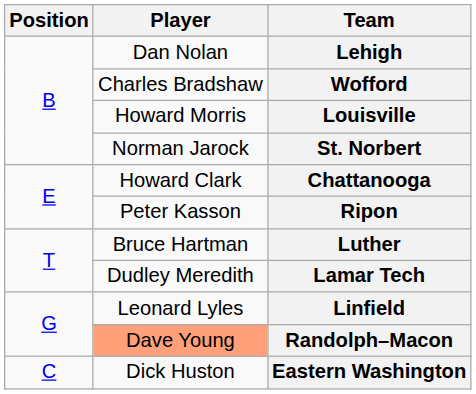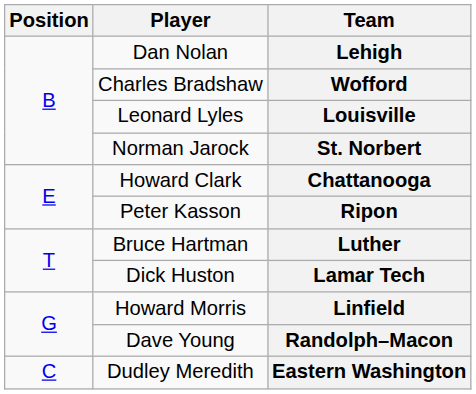 <table class="wikitable">
 <tr>
 <th>Position</th>
 <th>Player</th>
 <th>Team</th>
 </tr>
 <tr style="text-align:center;">
 <td rowspan="4"><a href='#'>B</a></td>
 <td>Dan Nolan</td>
 <th Style = >Lehigh</th>
 </tr>
 <tr style="text-align:center;">
 <td>Charles Bradshaw</td>
 <th Style = >Wofford</th>
 </tr>
 <tr style="text-align:center;">
-<td>Howard Morris</td>
+<td>Leonard Lyles</td>
 <th Style = >Louisville</th>
 </tr>
 <tr style="text-align:center;">
 <td>Norman Jarock</td>
 <th Style = >St. Norbert</th>
 </tr>
 <tr style="text-align:center;">
 <td rowspan="2"><a href='#'>E</a></td>
 <td>Howard Clark</td>
 <th Style = >Chattanooga</th>
 </tr>
 <tr style="text-align:center;">
 <td>Peter Kasson</td>
 <th Style = >Ripon</th>
 </tr>
 <tr style="text-align:center;">
 <td rowspan="2"><a href='#'>T</a></td>
 <td>Bruce Hartman</td>
 <th Style = >Luther</th>
 </tr>
 <tr style="text-align:center;">
-<td>Dudley Meredith</td>
+<td>Dick Huston</td>
 <th Style = >Lamar Tech</th>
 </tr>
 <tr style="text-align:center;">
 <td rowspan="2"><a href='#'>G</a></td>
-<td>Leonard Lyles</td>
+<td>Howard Morris</td>
 <th Style = >Linfield</th>
 </tr>
 <tr style="text-align:center;">
-<td style="background: lightsalmon;">Dave Young</td>
+<td>Dave Young</td>
 <th Style = >Randolph–Macon</th>
 </tr>
 <tr style="text-align:center;">
 <td><a href='#'>C</a></td>
-<td>Dick Huston</td>
+<td>Dudley Meredith</td>
 <th Style = >Eastern Washington</th>
 </tr>
 </table>
